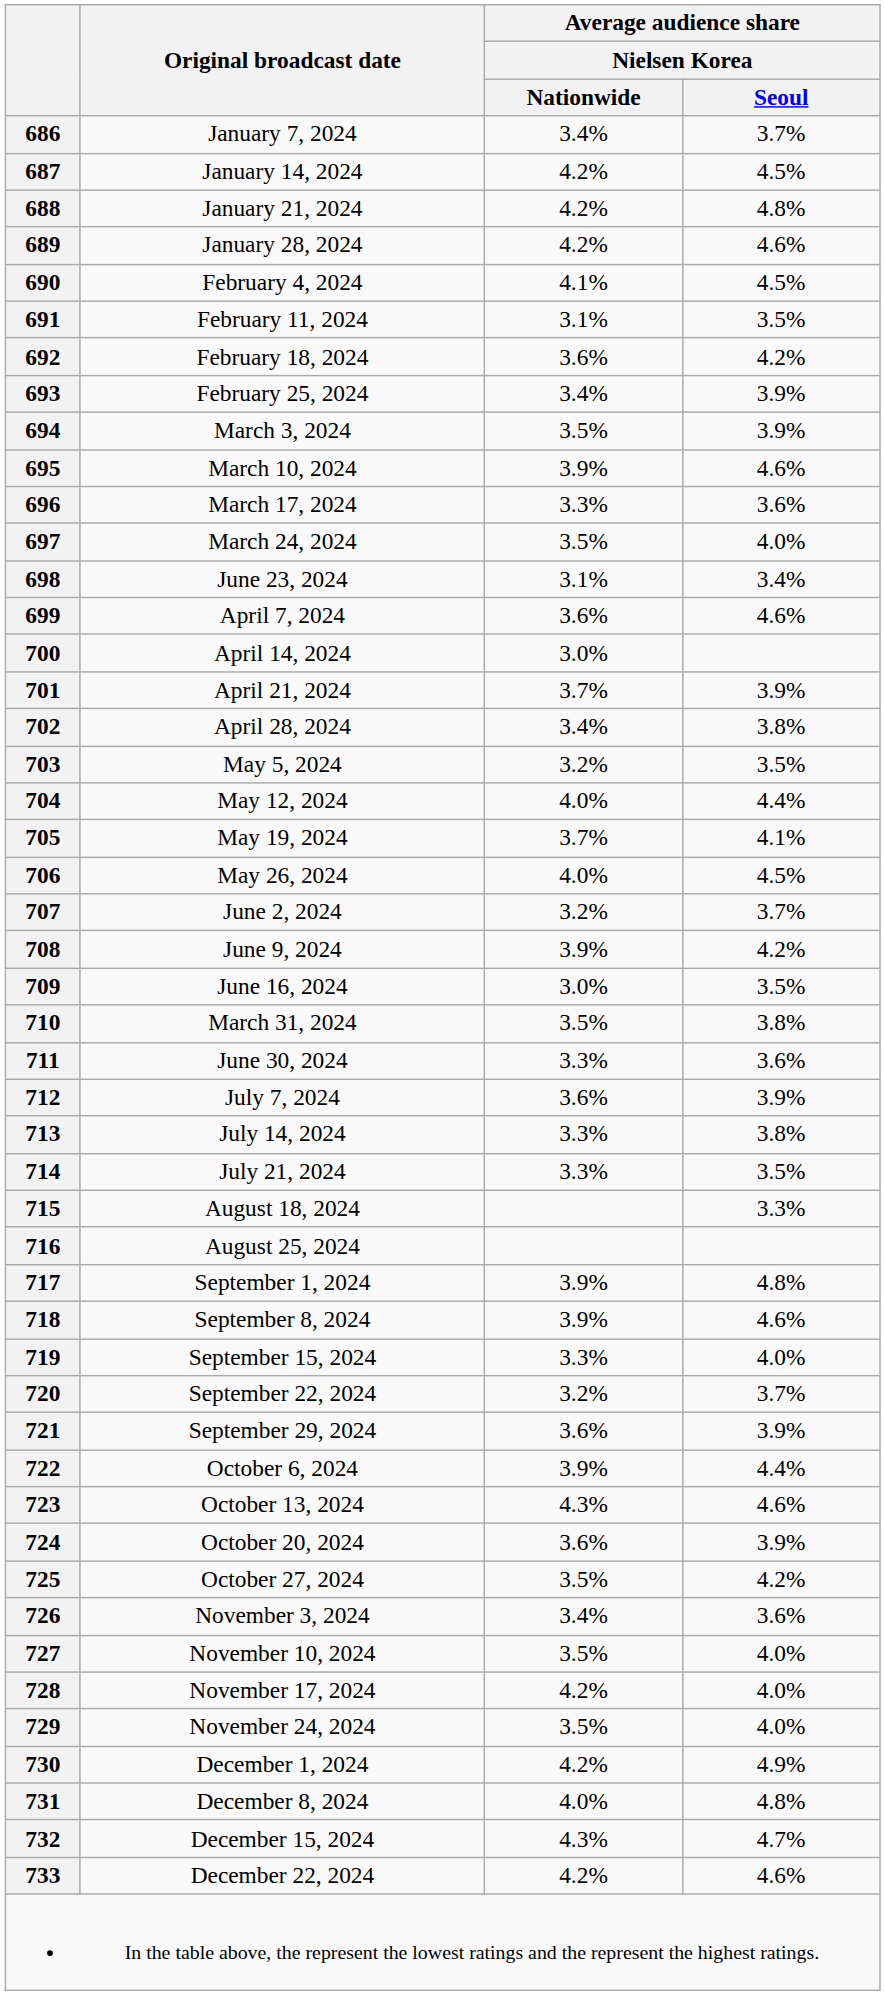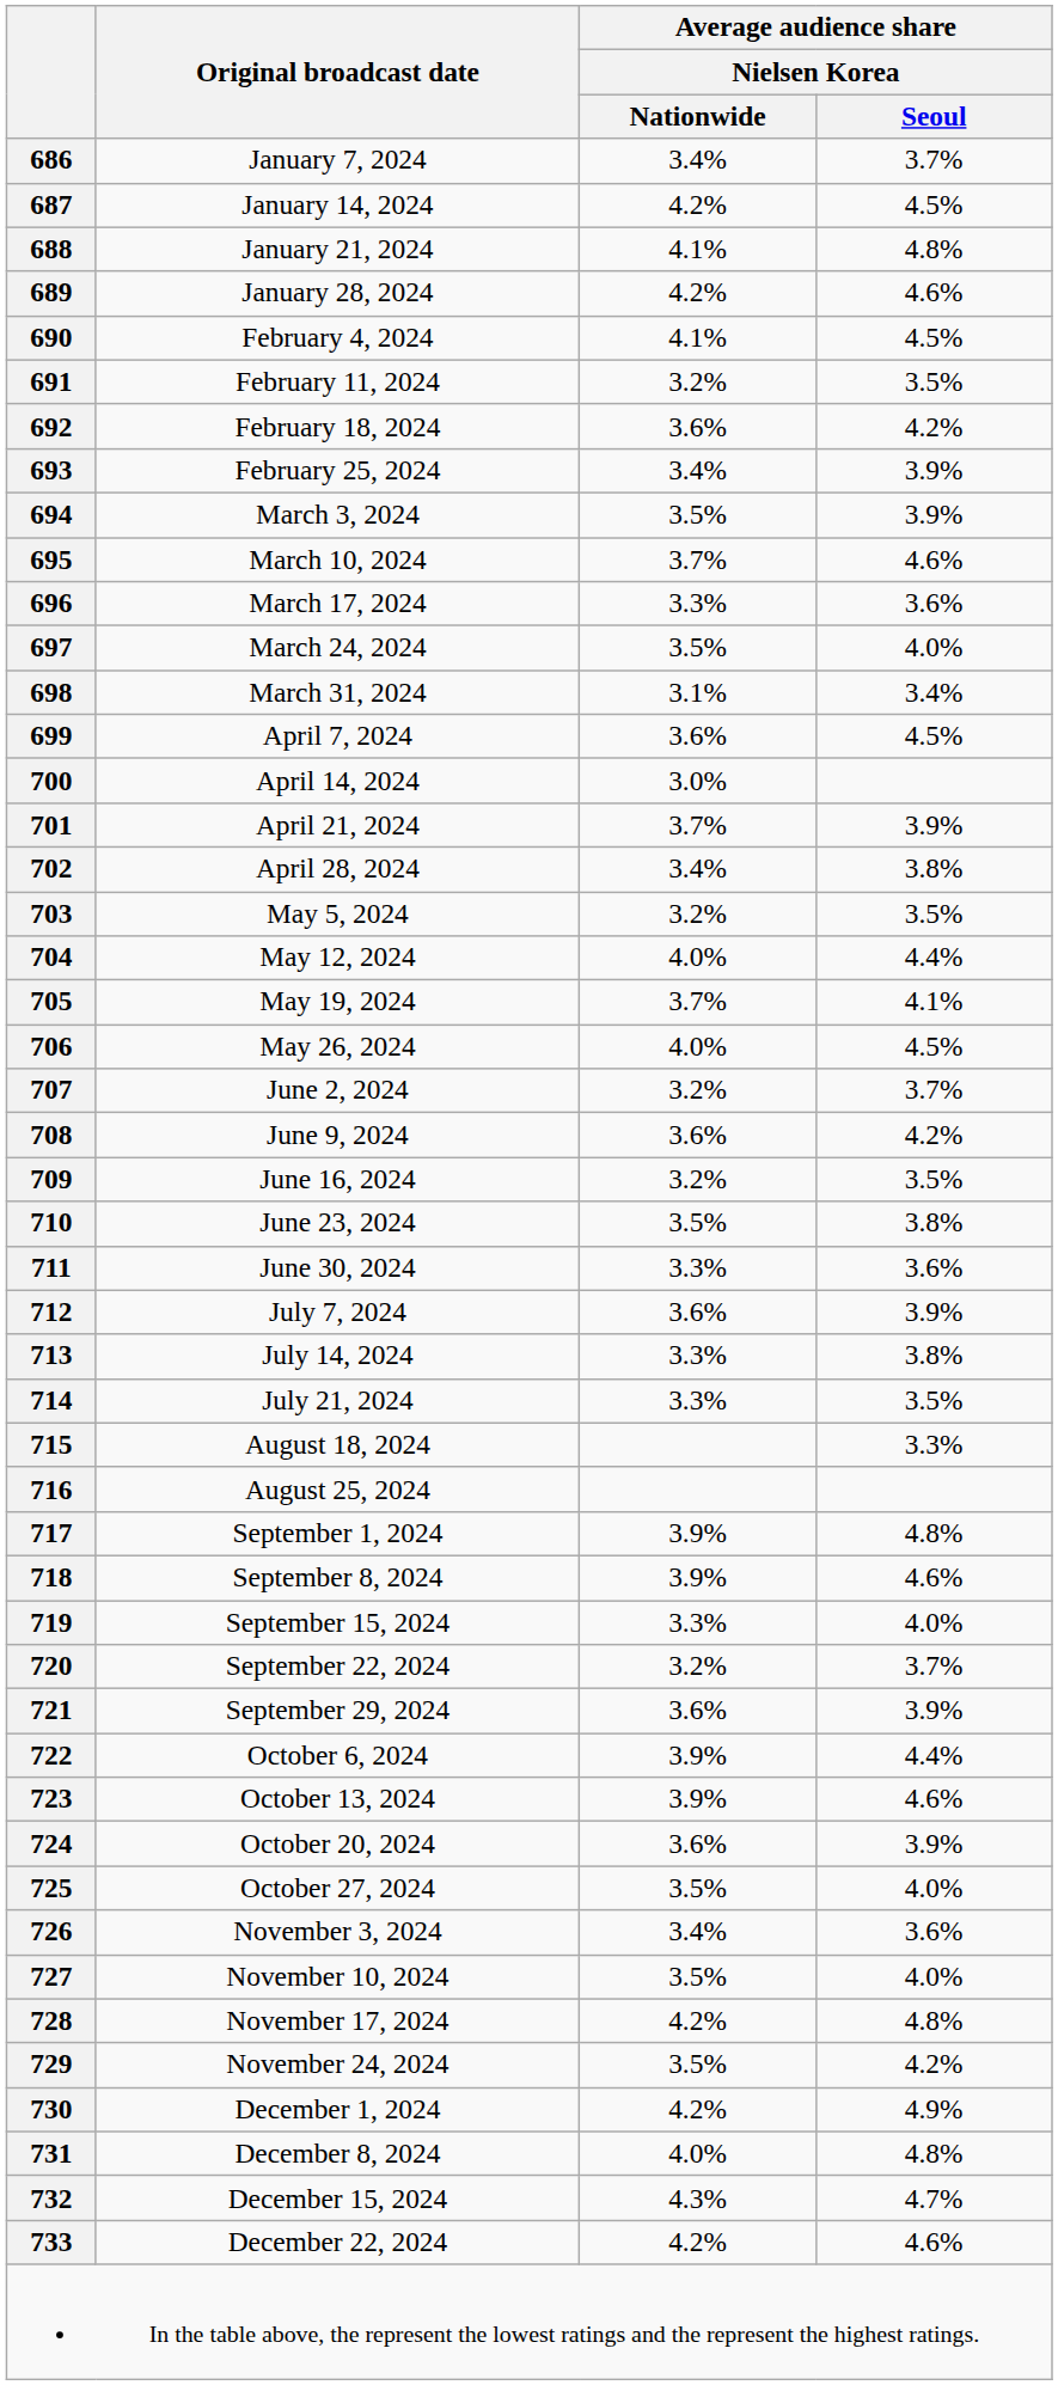 <table class="wikitable sortable" style="margin-left:auto; margin-right:auto; width:600px; text-align:center">
 <tr>
 <th scope="col" rowspan="3"></th>
 <th scope="col" rowspan="3">Original broadcast date</th>
 <th scope="col" colspan="2">Average audience share</th>
 </tr>
 <tr>
 <th scope="col" colspan="2">Nielsen Korea</th>
 </tr>
 <tr>
 <th scope="col" style="width:8em">Nationwide</th>
 <th scope="col" style="width:8em"><a href='#'>Seoul</a></th>
 </tr>
 <tr>
 <th scope="col">686</th>
 <td>January 7, 2024</td>
 <td>3.4% </td>
 <td>3.7% </td>
 </tr>
 <tr>
 <th scope="col">687</th>
 <td>January 14, 2024</td>
 <td>4.2% </td>
 <td>4.5% </td>
 </tr>
 <tr>
 <th scope="col">688</th>
 <td>January 21, 2024</td>
-<td>4.2% </td>
+<td>4.1% </td>
 <td>4.8% </td>
 </tr>
 <tr>
 <th scope="col">689</th>
 <td>January 28, 2024</td>
 <td>4.2% </td>
 <td>4.6% </td>
 </tr>
 <tr>
 <th scope="col">690</th>
 <td>February 4, 2024</td>
 <td>4.1% </td>
 <td>4.5% </td>
 </tr>
 <tr>
 <th scope="col">691</th>
 <td>February 11, 2024</td>
-<td>3.1% </td>
+<td>3.2% </td>
 <td>3.5% </td>
 </tr>
 <tr>
 <th scope="col">692</th>
 <td>February 18, 2024</td>
 <td>3.6% </td>
 <td>4.2% </td>
 </tr>
 <tr>
 <th scope="col">693</th>
 <td>February 25, 2024</td>
 <td>3.4% </td>
 <td>3.9% </td>
 </tr>
 <tr>
 <th scope="col">694</th>
 <td>March 3, 2024</td>
 <td>3.5% </td>
 <td>3.9% </td>
 </tr>
 <tr>
 <th scope="col">695</th>
 <td>March 10, 2024</td>
-<td>3.9% </td>
+<td>3.7% </td>
 <td>4.6% </td>
 </tr>
 <tr>
 <th scope="col">696</th>
 <td>March 17, 2024</td>
 <td>3.3% </td>
 <td>3.6% </td>
 </tr>
 <tr>
 <th scope="col">697</th>
 <td>March 24, 2024</td>
 <td>3.5% </td>
 <td>4.0% </td>
 </tr>
 <tr>
 <th scope="col">698</th>
-<td>June 23, 2024</td>
+<td>March 31, 2024</td>
 <td>3.1% </td>
 <td>3.4% </td>
 </tr>
 <tr>
 <th scope="col">699</th>
 <td>April 7, 2024</td>
 <td>3.6% </td>
-<td>4.6% </td>
+<td>4.5% </td>
 </tr>
 <tr>
 <th scope="col">700</th>
 <td>April 14, 2024</td>
 <td>3.0% </td>
 <td><strong></strong> </td>
 </tr>
 <tr>
 <th scope="col">701</th>
 <td>April 21, 2024</td>
 <td>3.7% </td>
 <td>3.9% </td>
 </tr>
 <tr>
 <th scope="col">702</th>
 <td>April 28, 2024</td>
 <td>3.4% </td>
 <td>3.8% </td>
 </tr>
 <tr>
 <th scope="col">703</th>
 <td>May 5, 2024</td>
 <td>3.2% </td>
 <td>3.5% </td>
 </tr>
 <tr>
 <th scope="col">704</th>
 <td>May 12, 2024</td>
 <td>4.0% </td>
 <td>4.4% </td>
 </tr>
 <tr>
 <th scope="col">705</th>
 <td>May 19, 2024</td>
 <td>3.7% </td>
 <td>4.1% </td>
 </tr>
 <tr>
 <th scope="col">706</th>
 <td>May 26, 2024</td>
 <td>4.0% </td>
 <td>4.5% </td>
 </tr>
 <tr>
 <th scope="col">707</th>
 <td>June 2, 2024</td>
 <td>3.2% </td>
 <td>3.7% </td>
 </tr>
 <tr>
 <th scope="col">708</th>
 <td>June 9, 2024</td>
-<td>3.9% </td>
+<td>3.6% </td>
 <td>4.2% </td>
 </tr>
 <tr>
 <th scope="col">709</th>
 <td>June 16, 2024</td>
-<td>3.0% </td>
+<td>3.2% </td>
 <td>3.5% </td>
 </tr>
 <tr>
 <th scope="col">710</th>
-<td>March 31, 2024</td>
+<td>June 23, 2024</td>
 <td>3.5% </td>
 <td>3.8% </td>
 </tr>
 <tr>
 <th scope="col">711</th>
 <td>June 30, 2024</td>
 <td>3.3% </td>
 <td>3.6% </td>
 </tr>
 <tr>
 <th scope="col">712</th>
 <td>July 7, 2024</td>
 <td>3.6% </td>
 <td>3.9% </td>
 </tr>
 <tr>
 <th scope="col">713</th>
 <td>July 14, 2024</td>
 <td>3.3% </td>
 <td>3.8% </td>
 </tr>
 <tr>
 <th scope="col">714</th>
 <td>July 21, 2024</td>
 <td>3.3% </td>
 <td>3.5% </td>
 </tr>
 <tr>
 <th scope="col">715</th>
 <td>August 18, 2024</td>
 <td><strong></strong> </td>
 <td>3.3% </td>
 </tr>
 <tr>
 <th scope="col">716</th>
 <td>August 25, 2024</td>
 <td><strong></strong> </td>
 <td><strong></strong> </td>
 </tr>
 <tr>
 <th scope="col">717</th>
 <td>September 1, 2024</td>
 <td>3.9% </td>
 <td>4.8% </td>
 </tr>
 <tr>
 <th scope="col">718</th>
 <td>September 8, 2024</td>
 <td>3.9% </td>
 <td>4.6% </td>
 </tr>
 <tr>
 <th scope="col">719</th>
 <td>September 15, 2024</td>
 <td>3.3% </td>
 <td>4.0% </td>
 </tr>
 <tr>
 <th scope="col">720</th>
 <td>September 22, 2024</td>
 <td>3.2% </td>
 <td>3.7% </td>
 </tr>
 <tr>
 <th scope="col">721</th>
 <td>September 29, 2024</td>
 <td>3.6% </td>
 <td>3.9% </td>
 </tr>
 <tr>
 <th scope="col">722</th>
 <td>October 6, 2024</td>
 <td>3.9% </td>
 <td>4.4% </td>
 </tr>
 <tr>
 <th scope="col">723</th>
 <td>October 13, 2024</td>
-<td>4.3% </td>
+<td>3.9% </td>
 <td>4.6% </td>
 </tr>
 <tr>
 <th scope="col">724</th>
 <td>October 20, 2024</td>
 <td>3.6% </td>
 <td>3.9% </td>
 </tr>
 <tr>
 <th scope="col">725</th>
 <td>October 27, 2024</td>
 <td>3.5% </td>
-<td>4.2% </td>
+<td>4.0% </td>
 </tr>
 <tr>
 <th scope="col">726</th>
 <td>November 3, 2024</td>
 <td>3.4% </td>
 <td>3.6% </td>
 </tr>
 <tr>
 <th scope="col">727</th>
 <td>November 10, 2024</td>
 <td>3.5% </td>
 <td>4.0% </td>
 </tr>
 <tr>
 <th scope="col">728</th>
 <td>November 17, 2024</td>
 <td>4.2% </td>
-<td>4.0% </td>
+<td>4.8% </td>
 </tr>
 <tr>
 <th scope="col">729</th>
 <td>November 24, 2024</td>
 <td>3.5% </td>
-<td>4.0% </td>
+<td>4.2% </td>
 </tr>
 <tr>
 <th scope="col">730</th>
 <td>December 1, 2024</td>
 <td>4.2% </td>
 <td>4.9% </td>
 </tr>
 <tr>
 <th scope="col">731</th>
 <td>December 8, 2024</td>
 <td>4.0% </td>
 <td>4.8% </td>
 </tr>
 <tr>
 <th scope="col">732</th>
 <td>December 15, 2024</td>
 <td>4.3% </td>
 <td>4.7% </td>
 </tr>
 <tr>
 <th scope="col">733</th>
 <td>December 22, 2024</td>
 <td>4.2% </td>
 <td>4.6% </td>
 </tr>
 <tr>
 <td colspan="5" style="font-size:85%"><br><ul><li>In the table above, the <strong></strong> represent the lowest ratings and the <strong></strong> represent the highest ratings.</li></ul></td>
 </tr>
 </table>
